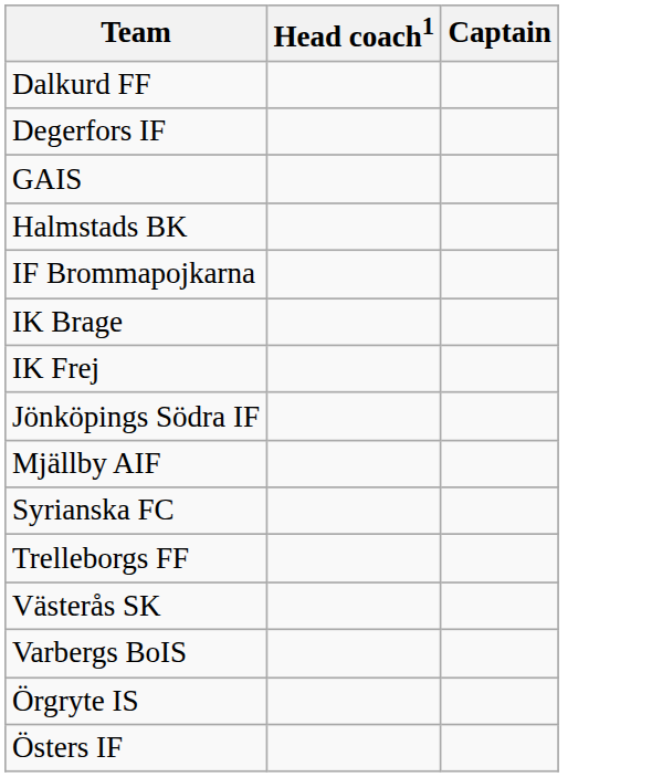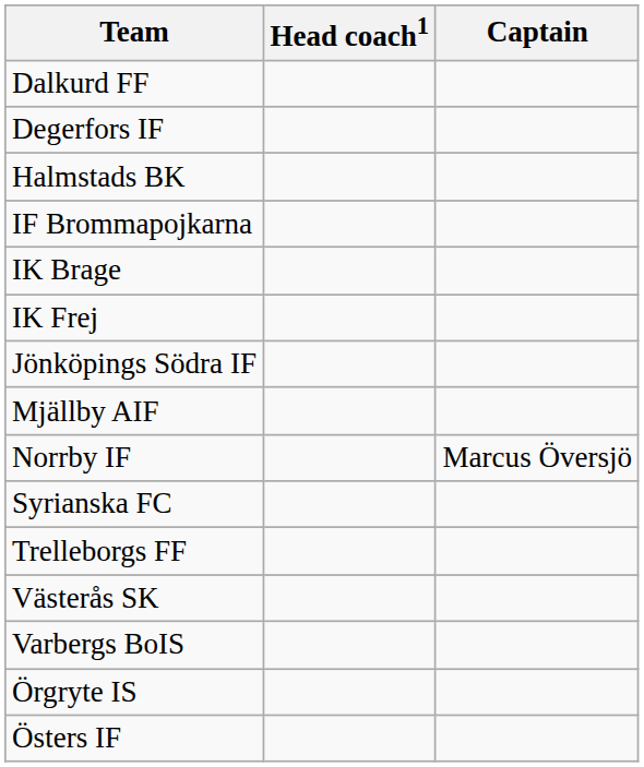 <table class="wikitable sortable" style="text-align: left;">
 <tr>
 <th>Team</th>
 <th>Head coach<sup>1</sup></th>
 <th>Captain</th>
 </tr>
 <tr>
 <td>Dalkurd FF</td>
 <td> </td>
 <td> </td>
 </tr>
 <tr>
 <td>Degerfors IF</td>
-<td> </td>
-<td> </td>
-</tr>
-<tr>
-<td>GAIS</td>
 <td> </td>
 <td> </td>
 </tr>
 <tr>
 <td>Halmstads BK</td>
 <td> </td>
 <td> </td>
 </tr>
 <tr>
 <td>IF Brommapojkarna</td>
 <td> </td>
 <td> </td>
 </tr>
 <tr>
 <td>IK Brage</td>
 <td> </td>
 <td> </td>
 </tr>
 <tr>
 <td>IK Frej</td>
 <td> </td>
 <td> </td>
 </tr>
 <tr>
 <td>Jönköpings Södra IF</td>
 <td> </td>
 <td> </td>
 </tr>
 <tr>
 <td>Mjällby AIF</td>
 <td> </td>
 <td> </td>
 </tr>
 <tr>
+<td>Norrby IF</td>
+<td> </td>
+<td> Marcus Översjö</td>
+</tr>
+<tr>
 <td>Syrianska FC</td>
 <td> </td>
 <td> </td>
 </tr>
 <tr>
 <td>Trelleborgs FF</td>
 <td> </td>
 <td> </td>
 </tr>
 <tr>
 <td>Västerås SK</td>
 <td> </td>
 <td> </td>
 </tr>
 <tr>
 <td>Varbergs BoIS</td>
 <td> </td>
 <td> </td>
 </tr>
 <tr>
 <td>Örgryte IS</td>
 <td> </td>
 <td> </td>
 </tr>
 <tr>
 <td>Östers IF</td>
 <td> </td>
 <td> </td>
 </tr>
 </table>
